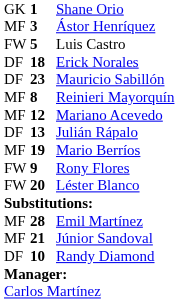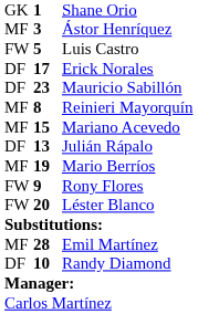 <table style = "font-size: 90%" cellspacing = "0" cellpadding = "0">
 <tr>
 <td colspan = 4></td>
 </tr>
 <tr>
 <th style="width:25px;"></th>
 <th style="width:25px;"></th>
 </tr>
 <tr>
 <td>GK</td>
 <td><strong>1</strong></td>
 <td> <a href='#'>Shane Orio</a></td>
 </tr>
 <tr>
 <td>MF</td>
 <td><strong>3</strong></td>
 <td> <a href='#'>Ástor Henríquez</a></td>
 </tr>
 <tr>
 <td>FW</td>
 <td><strong>5</strong></td>
 <td> Luis Castro</td>
 </tr>
 <tr>
 <td>DF</td>
-<td><strong>18</strong></td>
+<td><strong>17</strong></td>
 <td> <a href='#'>Erick Norales</a></td>
 <td></td>
 <td></td>
 </tr>
 <tr>
 <td>DF</td>
 <td><strong>23</strong></td>
 <td> <a href='#'>Mauricio Sabillón</a></td>
 </tr>
 <tr>
 <td>MF</td>
 <td><strong>8</strong></td>
 <td> <a href='#'>Reinieri Mayorquín</a></td>
 <td></td>
 <td></td>
 </tr>
 <tr>
 <td>MF</td>
-<td><strong>12</strong></td>
+<td><strong>15</strong></td>
 <td> <a href='#'>Mariano Acevedo</a></td>
 </tr>
 <tr>
 <td>DF</td>
 <td><strong>13</strong></td>
 <td> <a href='#'>Julián Rápalo</a></td>
 <td></td>
 <td></td>
 </tr>
 <tr>
 <td>MF</td>
 <td><strong>19</strong></td>
 <td> <a href='#'>Mario Berríos</a></td>
 </tr>
 <tr>
 <td>FW</td>
 <td><strong>9</strong></td>
 <td> <a href='#'>Rony Flores</a></td>
 <td></td>
 <td></td>
 </tr>
 <tr>
 <td>FW</td>
 <td><strong>20</strong></td>
 <td> <a href='#'>Léster Blanco</a></td>
 </tr>
 <tr>
 <td colspan = 3><strong>Substitutions:</strong></td>
 </tr>
 <tr>
 <td>MF</td>
 <td><strong>28</strong></td>
 <td> <a href='#'>Emil Martínez</a></td>
 <td></td>
 <td></td>
 </tr>
 <tr>
-<td>MF</td>
-<td><strong>21</strong></td>
-<td> <a href='#'>Júnior Sandoval</a></td>
-<td></td>
-<td></td>
-</tr>
-<tr>
 <td>DF</td>
 <td><strong>10</strong></td>
 <td> <a href='#'>Randy Diamond</a></td>
 <td></td>
 <td></td>
 </tr>
 <tr>
 <td colspan = 3><strong>Manager:</strong></td>
 </tr>
 <tr>
 <td colspan = 3> <a href='#'>Carlos Martínez</a></td>
 </tr>
 </table>
